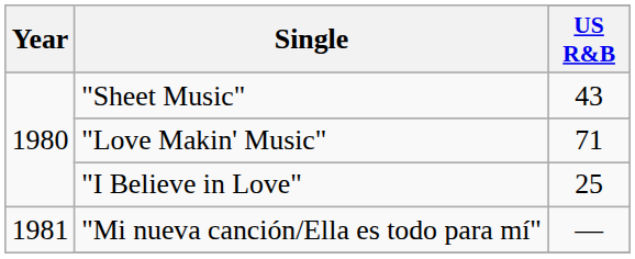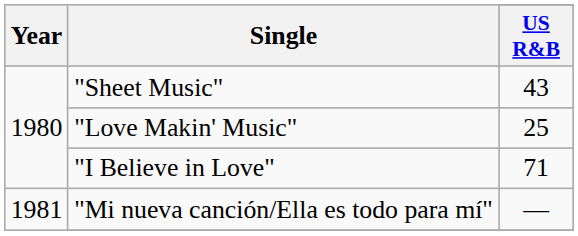 <table class="wikitable" style="text-align:center;">
 <tr>
 <th rowspan="2">Year</th>
 <th rowspan="2">Single</th>
 </tr>
 <tr style="font-size:smaller;">
 <th width="40"><a href='#'>US<br>R&B</a><br></th>
 </tr>
 <tr>
 <td rowspan="3">1980</td>
 <td align="left">"Sheet Music"</td>
 <td>43</td>
 </tr>
 <tr>
 <td align="left">"Love Makin' Music"</td>
-<td>71</td>
+<td>25</td>
 </tr>
 <tr>
 <td align="left">"I Believe in Love"</td>
-<td>25</td>
+<td>71</td>
 </tr>
 <tr>
 <td rowspan="3">1981</td>
 <td align="left">"Mi nueva canción/Ella es todo para mí"</td>
 <td>—</td>
 </tr>
 <tr>
 </tr>
 </table>
